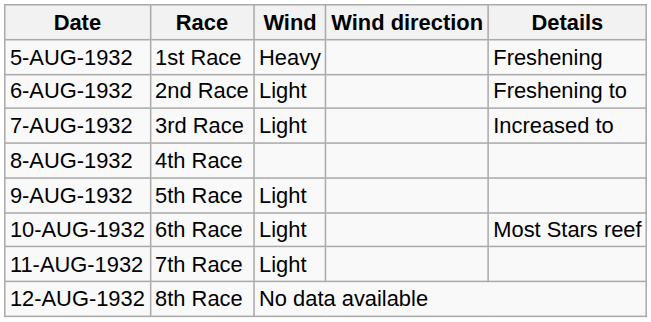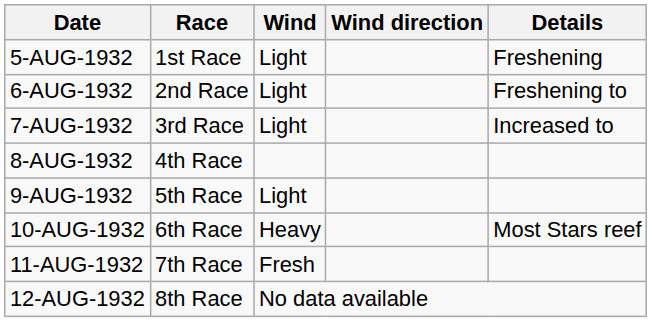 <table class="wikitable" style="text-align:left; font-size:90%">
 <tr>
 <th>Date</th>
 <th>Race</th>
 <th>Wind</th>
 <th>Wind direction</th>
 <th>Details</th>
 </tr>
 <tr>
 <td>5-AUG-1932</td>
 <td>1st Race</td>
-<td>Heavy</td>
+<td>Light</td>
 <td align=center></td>
 <td>Freshening</td>
 </tr>
 <tr>
 <td>6-AUG-1932</td>
 <td>2nd Race</td>
 <td>Light</td>
 <td align=center></td>
 <td>Freshening to </td>
 </tr>
 <tr>
 <td>7-AUG-1932</td>
 <td>3rd Race</td>
 <td>Light</td>
 <td align=center></td>
 <td>Increased to </td>
 </tr>
 <tr>
 <td>8-AUG-1932</td>
 <td>4th  Race</td>
 <td></td>
 <td align=center></td>
 <td></td>
 </tr>
 <tr>
 <td>9-AUG-1932</td>
 <td>5th  Race</td>
 <td>Light</td>
 <td align=center></td>
 <td></td>
 </tr>
 <tr>
 <td>10-AUG-1932</td>
 <td>6th  Race</td>
-<td>Light</td>
+<td>Heavy</td>
 <td align=center></td>
 <td>Most Stars reef</td>
 </tr>
 <tr>
 <td>11-AUG-1932</td>
 <td>7th  Race</td>
-<td>Light</td>
+<td>Fresh</td>
 <td align=center></td>
 <td></td>
 </tr>
 <tr>
 <td>12-AUG-1932</td>
 <td>8th  Race</td>
 <td colspan=3>No data available</td>
 </tr>
 </table>
